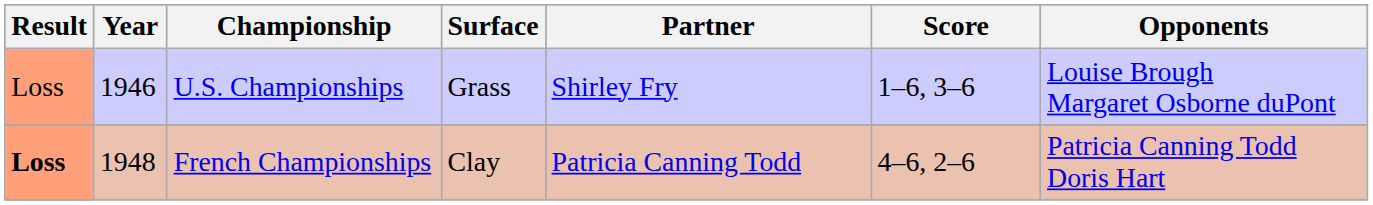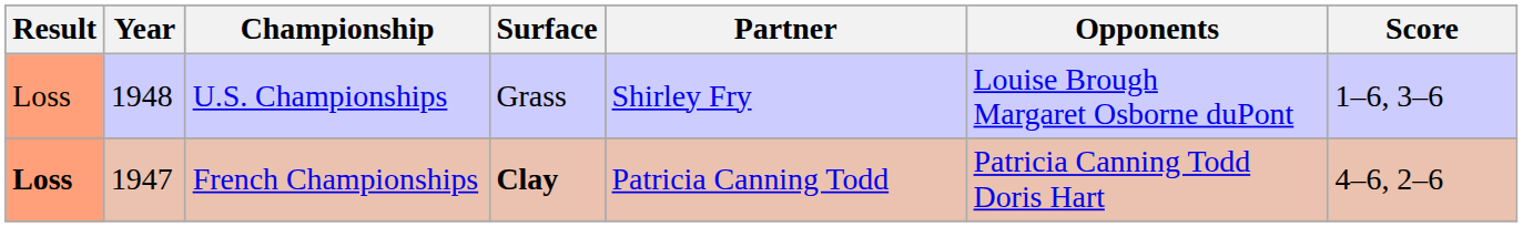 <table class='sortable wikitable'>
 <tr>
 <th style="width:40px">Result</th>
 <th style="width:35px">Year</th>
 <th style="width:150px">Championship</th>
 <th style="width:50px">Surface</th>
 <th style="width:180px">Partner</th>
+<th style="width:180px">Opponents</th>
 <th style="width:90px" class="unsortable">Score</th>
-<th style="width:180px">Opponents</th>
 </tr>
 <tr style="background:#ccf;">
 <td style="background:#ffa07a;">Loss</td>
-<td>1946</td>
+<td>1948</td>
 <td><a href='#'>U.S. Championships</a></td>
 <td>Grass</td>
 <td> <a href='#'>Shirley Fry</a></td>
+<td> <a href='#'>Louise Brough</a> <br>  <a href='#'>Margaret Osborne duPont</a></td>
 <td>1–6, 3–6</td>
-<td> <a href='#'>Louise Brough</a> <br>  <a href='#'>Margaret Osborne duPont</a></td>
 </tr>
 <tr style="background:#ebc2af;">
 <td style="background:#ffa07a;"><strong>Loss</strong></td>
-<td>1948</td>
+<td>1947</td>
 <td><a href='#'>French Championships</a></td>
-<td>Clay</td>
+<td><strong>Clay</strong></td>
 <td> <a href='#'>Patricia Canning Todd</a></td>
+<td> <a href='#'>Patricia Canning Todd</a><br>  <a href='#'>Doris Hart</a></td>
 <td>4–6, 2–6</td>
-<td> <a href='#'>Patricia Canning Todd</a><br>  <a href='#'>Doris Hart</a></td>
 </tr>
 </table>
